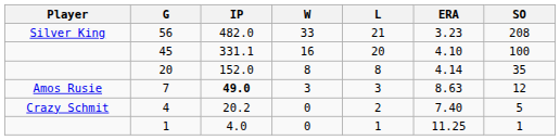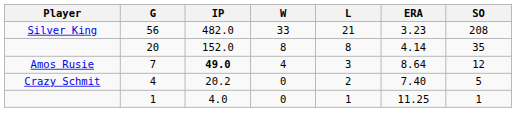 <table class="wikitable sortable">
 <tr>
 <th bgcolor="#DDDDFF" width="16%">Player</th>
 <th bgcolor="#DDDDFF" width="9%">G</th>
 <th bgcolor="#DDDDFF" width="9%">IP</th>
 <th bgcolor="#DDDDFF" width="9%">W</th>
 <th bgcolor="#DDDDFF" width="9%">L</th>
 <th bgcolor="#DDDDFF" width="9%">ERA</th>
 <th bgcolor="#DDDDFF" width="9%">SO</th>
 </tr>
 <tr align="center">
 <td><a href='#'>Silver King</a></td>
 <td>56</td>
 <td>482.0</td>
 <td>33</td>
 <td>21</td>
 <td>3.23</td>
 <td>208</td>
 </tr>
-<tr align=center>
-<td></td>
-<td>45</td>
-<td>331.1</td>
-<td>16</td>
-<td>20</td>
-<td>4.10</td>
-<td>100</td>
-</tr>
 <tr align="center">
 <td></td>
 <td>20</td>
 <td>152.0</td>
 <td>8</td>
 <td>8</td>
 <td>4.14</td>
 <td>35</td>
 </tr>
 <tr align="center">
 <td><a href='#'>Amos Rusie</a></td>
 <td>7</td>
 <td><strong>49.0</strong></td>
+<td>4</td>
 <td>3</td>
-<td>3</td>
-<td>8.63</td>
+<td>8.64</td>
 <td>12</td>
 </tr>
 <tr align=center>
 <td><a href='#'>Crazy Schmit</a></td>
 <td>4</td>
 <td>20.2</td>
 <td>0</td>
 <td>2</td>
 <td>7.40</td>
 <td>5</td>
 </tr>
 <tr align=center>
 <td></td>
 <td>1</td>
 <td>4.0</td>
 <td>0</td>
 <td>1</td>
 <td>11.25</td>
 <td>1</td>
 </tr>
 </table>
